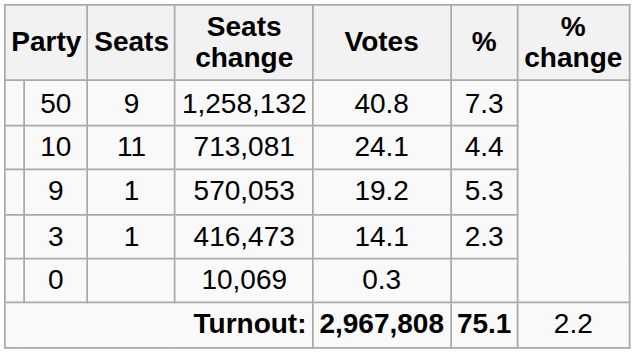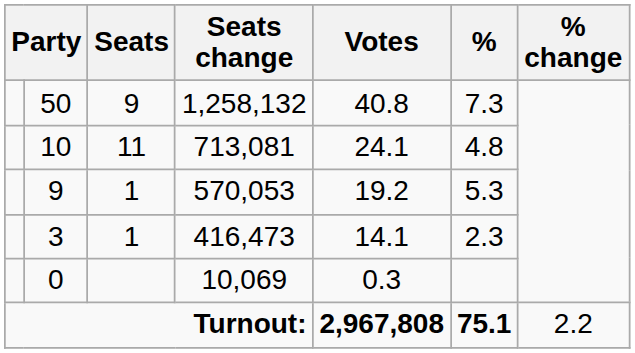 <table class="wikitable sortable">
 <tr>
 <th colspan="2" rowspan="1" align="center">Party</th>
 <th align="center">Seats</th>
 <th align="center">Seats<br>change</th>
 <th align="center">Votes</th>
 <th align="center">%</th>
 <th align="center">%<br>change</th>
 </tr>
 <tr>
 <td></td>
 <td align="center">50</td>
 <td align="center">9</td>
 <td align="center">1,258,132</td>
 <td align="center">40.8</td>
 <td align="center">7.3</td>
 </tr>
 <tr>
 <td></td>
 <td align="center">10</td>
 <td align="center">11</td>
 <td align="center">713,081</td>
 <td align="center">24.1</td>
-<td align="center">4.4</td>
+<td align="center">4.8</td>
 </tr>
 <tr>
 <td></td>
 <td align="center">9</td>
 <td align="center">1</td>
 <td align="center">570,053</td>
 <td align="center">19.2</td>
 <td align="center">5.3</td>
 </tr>
 <tr>
 <td></td>
 <td align="center">3</td>
 <td align="center">1</td>
 <td align="center">416,473</td>
 <td align="center">14.1</td>
 <td align="center">2.3</td>
 </tr>
 <tr>
 <td></td>
 <td align="center">0</td>
 <td align="center"></td>
 <td align="center">10,069</td>
 <td align="center">0.3</td>
 <td align="center"></td>
 </tr>
 <tr>
 <td colspan="4" rowspan="1" align="right"><strong>Turnout:</strong></td>
 <td align="center"><strong>2,967,808</strong></td>
 <td align="center"><strong>75.1</strong></td>
 <td align="center">2.2</td>
 </tr>
 </table>
